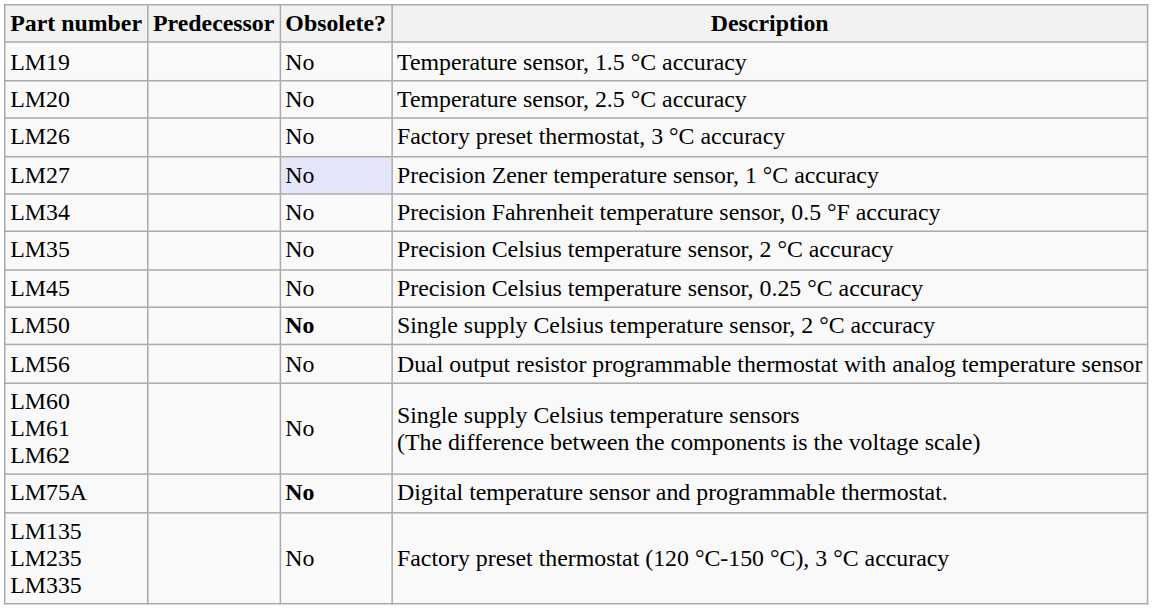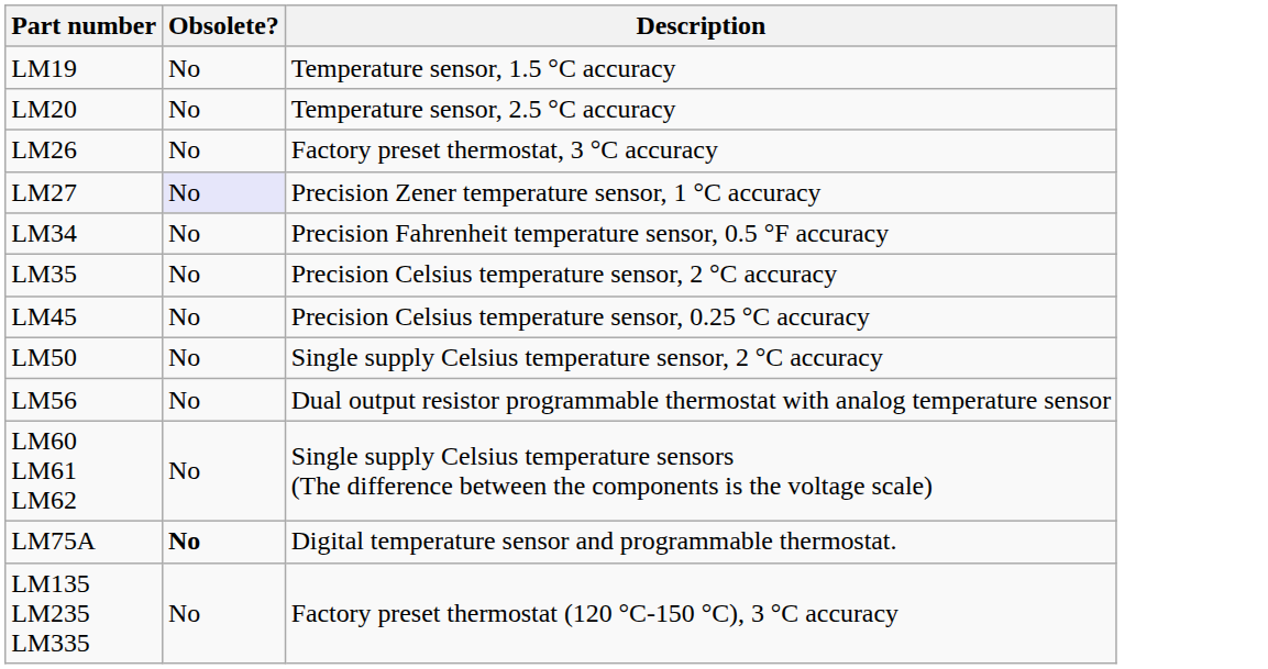 <table class="wikitable">
 <tr>
 <th>Part number</th>
-<th>Predecessor</th>
 <th>Obsolete?</th>
 <th>Description</th>
 </tr>
 <tr>
 <td> LM19</td>
-<td></td>
 <td> No</td>
 <td> Temperature sensor, 1.5 °C accuracy</td>
 </tr>
 <tr>
 <td> LM20</td>
-<td></td>
 <td> No</td>
 <td> Temperature sensor, 2.5 °C accuracy</td>
 </tr>
 <tr>
 <td> LM26</td>
-<td></td>
 <td> No</td>
 <td> Factory preset thermostat, 3 °C accuracy</td>
 </tr>
 <tr>
 <td> LM27</td>
-<td></td>
 <td style="background: lavender;"> No</td>
 <td> Precision Zener temperature sensor, 1 °C accuracy</td>
 </tr>
 <tr>
 <td> LM34</td>
-<td></td>
 <td> No</td>
 <td> Precision Fahrenheit temperature sensor, 0.5 °F accuracy</td>
 </tr>
 <tr>
 <td> LM35</td>
-<td></td>
 <td> No</td>
 <td> Precision Celsius temperature sensor, 2 °C accuracy</td>
 </tr>
 <tr>
 <td> LM45</td>
-<td></td>
 <td> No</td>
 <td> Precision Celsius temperature sensor, 0.25 °C accuracy</td>
 </tr>
 <tr>
 <td> LM50</td>
-<td></td>
-<td><strong> No</strong></td>
+<td> No</td>
 <td> Single supply Celsius temperature sensor, 2 °C accuracy</td>
 </tr>
 <tr>
 <td> LM56</td>
-<td></td>
 <td> No</td>
 <td> Dual output resistor programmable thermostat with analog temperature sensor</td>
 </tr>
 <tr>
 <td> LM60 <br>LM61<br>LM62</td>
-<td></td>
 <td> No</td>
 <td> Single supply Celsius temperature sensors <br> (The difference between the components is the voltage scale)</td>
 </tr>
 <tr>
 <td> LM75A</td>
-<td></td>
 <td><strong> No</strong></td>
 <td> Digital temperature sensor and programmable thermostat.</td>
 </tr>
 <tr>
 <td> LM135<br>LM235<br>LM335</td>
-<td></td>
 <td> No</td>
 <td> Factory preset thermostat (120 °C-150 °C), 3 °C accuracy</td>
 </tr>
 </table>
